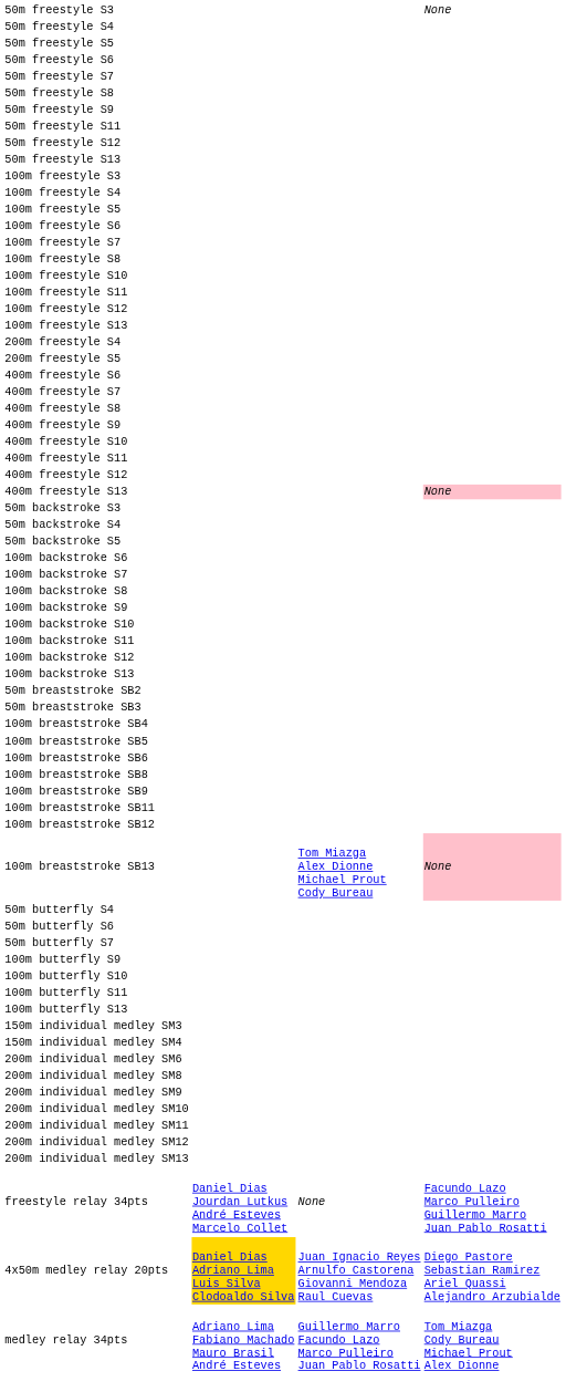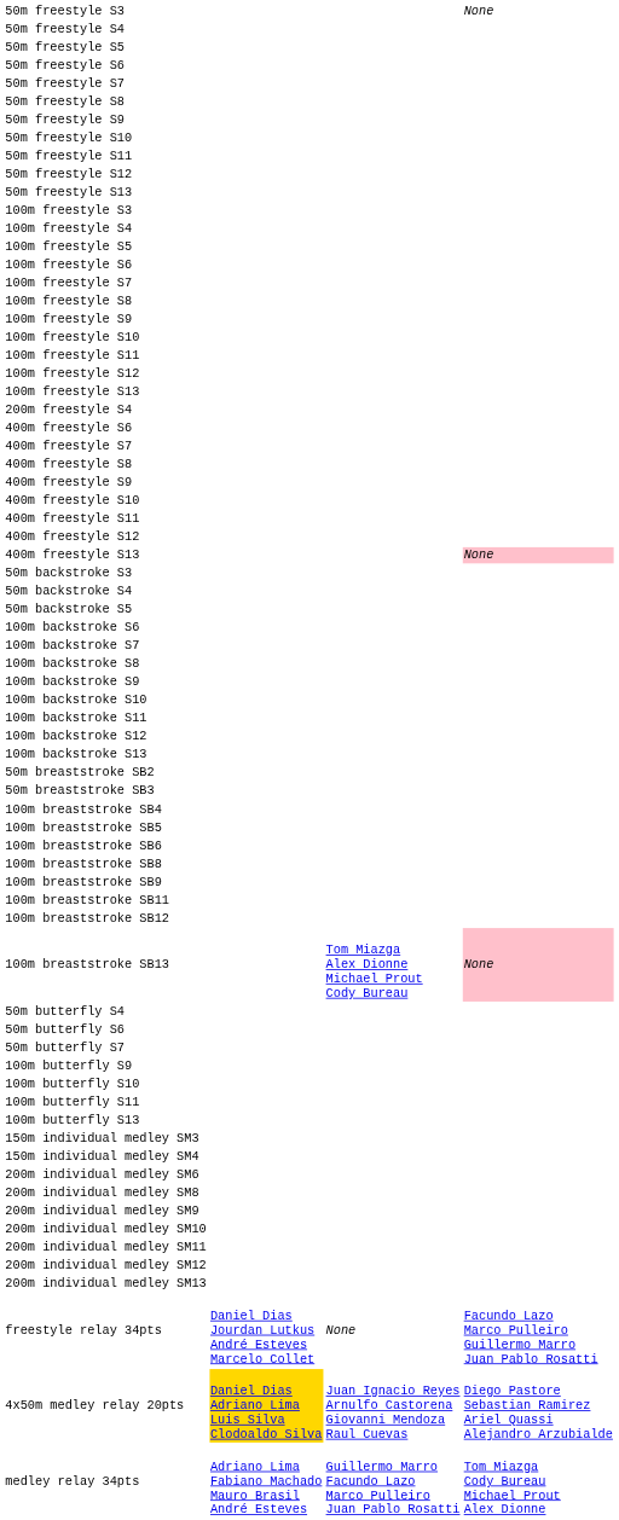 <table>
 <tr>
 <td>50m freestyle S3</td>
 <td></td>
 <td></td>
 <td><em>None</em></td>
 </tr>
 <tr>
 <td>50m freestyle S4</td>
 <td></td>
 <td></td>
 <td></td>
 </tr>
 <tr>
 <td>50m freestyle S5</td>
 <td></td>
 <td></td>
 <td></td>
 </tr>
 <tr>
 <td>50m freestyle S6</td>
 <td></td>
 <td></td>
 <td></td>
 </tr>
 <tr>
 <td>50m freestyle S7</td>
 <td></td>
 <td></td>
 <td></td>
 </tr>
 <tr>
 <td>50m freestyle S8</td>
 <td></td>
 <td></td>
 <td></td>
 </tr>
 <tr>
 <td>50m freestyle S9</td>
+<td></td>
+<td></td>
+<td></td>
+</tr>
+<tr>
+<td>50m freestyle S10</td>
 <td></td>
 <td></td>
 <td></td>
 </tr>
 <tr>
 <td>50m freestyle S11</td>
 <td></td>
 <td></td>
 <td></td>
 </tr>
 <tr>
 <td>50m freestyle S12</td>
 <td></td>
 <td></td>
 <td></td>
 </tr>
 <tr>
 <td>50m freestyle S13</td>
 <td></td>
 <td></td>
 <td></td>
 </tr>
 <tr>
 <td>100m freestyle S3</td>
 <td></td>
 <td></td>
 <td></td>
 </tr>
 <tr>
 <td>100m freestyle S4</td>
 <td></td>
 <td></td>
 <td></td>
 </tr>
 <tr>
 <td>100m freestyle S5</td>
 <td></td>
 <td></td>
 <td></td>
 </tr>
 <tr>
 <td>100m freestyle S6</td>
 <td></td>
 <td></td>
 <td></td>
 </tr>
 <tr>
 <td>100m freestyle S7</td>
 <td></td>
 <td></td>
 <td></td>
 </tr>
 <tr>
 <td>100m freestyle S8</td>
 <td></td>
 <td></td>
 <td></td>
 </tr>
 <tr>
+<td>100m freestyle S9</td>
+<td></td>
+<td></td>
+<td></td>
+</tr>
+<tr>
 <td>100m freestyle S10</td>
 <td></td>
 <td></td>
 <td></td>
 </tr>
 <tr>
 <td>100m freestyle S11</td>
 <td></td>
 <td></td>
 <td></td>
 </tr>
 <tr>
 <td>100m freestyle S12</td>
 <td></td>
 <td></td>
 <td></td>
 </tr>
 <tr>
 <td>100m freestyle S13</td>
 <td></td>
 <td></td>
 <td></td>
 </tr>
 <tr>
 <td>200m freestyle S4</td>
-<td></td>
-<td></td>
-<td></td>
-</tr>
-<tr>
-<td>200m freestyle S5</td>
 <td></td>
 <td></td>
 <td></td>
 </tr>
 <tr>
 <td>400m freestyle S6</td>
 <td></td>
 <td></td>
 <td></td>
 </tr>
 <tr>
 <td>400m freestyle S7</td>
 <td></td>
 <td></td>
 <td></td>
 </tr>
 <tr>
 <td>400m freestyle S8</td>
 <td></td>
 <td></td>
 <td></td>
 </tr>
 <tr>
 <td>400m freestyle S9</td>
 <td></td>
 <td></td>
 <td></td>
 </tr>
 <tr>
 <td>400m freestyle S10</td>
 <td></td>
 <td></td>
 <td></td>
 </tr>
 <tr>
 <td>400m freestyle S11</td>
 <td></td>
 <td></td>
 <td></td>
 </tr>
 <tr>
 <td>400m freestyle S12</td>
 <td></td>
 <td></td>
 <td></td>
 </tr>
 <tr>
 <td>400m freestyle S13</td>
 <td></td>
 <td></td>
 <td style="background: pink;"><em>None</em></td>
 </tr>
 <tr>
 <td>50m backstroke S3</td>
 <td></td>
 <td></td>
 <td></td>
 </tr>
 <tr>
 <td>50m backstroke S4</td>
 <td></td>
 <td></td>
 <td></td>
 </tr>
 <tr>
 <td>50m backstroke S5</td>
 <td></td>
 <td></td>
 <td></td>
 </tr>
 <tr>
 <td>100m backstroke S6</td>
 <td></td>
 <td></td>
 <td></td>
 </tr>
 <tr>
 <td>100m backstroke S7</td>
 <td></td>
 <td></td>
 <td></td>
 </tr>
 <tr>
 <td>100m backstroke S8</td>
 <td></td>
 <td></td>
 <td></td>
 </tr>
 <tr>
 <td>100m backstroke S9</td>
 <td></td>
 <td></td>
 <td></td>
 </tr>
 <tr>
 <td>100m backstroke S10</td>
 <td></td>
 <td></td>
 <td></td>
 </tr>
 <tr>
 <td>100m backstroke S11</td>
 <td></td>
 <td></td>
 <td></td>
 </tr>
 <tr>
 <td>100m backstroke S12</td>
 <td></td>
 <td></td>
 <td></td>
 </tr>
 <tr>
 <td>100m backstroke S13</td>
 <td></td>
 <td></td>
 <td></td>
 </tr>
 <tr>
 <td>50m breaststroke SB2</td>
 <td></td>
 <td></td>
 <td></td>
 </tr>
 <tr>
 <td>50m breaststroke SB3</td>
 <td></td>
 <td></td>
 <td></td>
 </tr>
 <tr>
 <td>100m breaststroke SB4</td>
 <td></td>
 <td></td>
 <td></td>
 </tr>
 <tr>
 <td>100m breaststroke SB5</td>
 <td></td>
 <td></td>
 <td></td>
 </tr>
 <tr>
 <td>100m breaststroke SB6</td>
 <td></td>
 <td></td>
 <td></td>
 </tr>
 <tr>
 <td>100m breaststroke SB8</td>
 <td></td>
 <td></td>
 <td></td>
 </tr>
 <tr>
 <td>100m breaststroke SB9</td>
 <td></td>
 <td></td>
 <td></td>
 </tr>
 <tr>
 <td>100m breaststroke SB11</td>
 <td></td>
 <td></td>
 <td></td>
 </tr>
 <tr>
 <td>100m breaststroke SB12</td>
 <td></td>
 <td></td>
 <td></td>
 </tr>
 <tr>
 <td>100m breaststroke SB13</td>
 <td></td>
 <td><br><a href='#'>Tom Miazga</a><br><a href='#'>Alex Dionne</a><br><a href='#'>Michael Prout</a><br><a href='#'>Cody Bureau</a></td>
 <td style="background: pink;"><em>None</em></td>
 </tr>
 <tr>
 <td>50m butterfly S4</td>
 <td></td>
 <td></td>
 <td></td>
 </tr>
 <tr>
 <td>50m butterfly S6</td>
 <td></td>
 <td></td>
 <td></td>
 </tr>
 <tr>
 <td>50m butterfly S7</td>
 <td></td>
 <td></td>
 <td></td>
 </tr>
 <tr>
 <td>100m butterfly S9</td>
 <td></td>
 <td></td>
 <td></td>
 </tr>
 <tr>
 <td>100m butterfly S10</td>
 <td></td>
 <td></td>
 <td></td>
 </tr>
 <tr>
 <td>100m butterfly S11</td>
 <td></td>
 <td></td>
 <td></td>
 </tr>
 <tr>
 <td>100m butterfly S13</td>
 <td></td>
 <td></td>
 <td></td>
 </tr>
 <tr>
 <td>150m individual medley SM3</td>
 <td></td>
 <td></td>
 <td></td>
 </tr>
 <tr>
 <td>150m individual medley SM4</td>
 <td></td>
 <td></td>
 <td></td>
 </tr>
 <tr>
 <td>200m individual medley SM6</td>
 <td></td>
 <td></td>
 <td></td>
 </tr>
 <tr>
 <td>200m individual medley SM8</td>
 <td></td>
 <td></td>
 <td></td>
 </tr>
 <tr>
 <td>200m individual medley SM9</td>
 <td></td>
 <td></td>
 <td></td>
 </tr>
 <tr>
 <td>200m individual medley SM10</td>
 <td></td>
 <td></td>
 <td></td>
 </tr>
 <tr>
 <td>200m individual medley SM11</td>
 <td></td>
 <td></td>
 <td></td>
 </tr>
 <tr>
 <td>200m individual medley SM12</td>
 <td></td>
 <td></td>
 <td></td>
 </tr>
 <tr>
 <td>200m individual medley SM13</td>
 <td></td>
 <td></td>
 <td></td>
 </tr>
 <tr>
 <td> freestyle relay 34pts</td>
 <td><br><a href='#'>Daniel Dias</a><br><a href='#'>Jourdan Lutkus</a><br><a href='#'>André Esteves</a><br><a href='#'>Marcelo Collet</a></td>
 <td><em>None</em></td>
 <td><br><a href='#'>Facundo Lazo</a><br><a href='#'>Marco Pulleiro</a><br><a href='#'>Guillermo Marro</a><br><a href='#'>Juan Pablo Rosatti</a></td>
 </tr>
 <tr>
 <td>4x50m medley relay 20pts</td>
 <td style="background: gold;"><br><a href='#'>Daniel Dias</a><br><a href='#'>Adriano Lima</a><br><a href='#'>Luis Silva</a><br><a href='#'>Clodoaldo Silva</a></td>
 <td><br><a href='#'>Juan Ignacio Reyes</a><br><a href='#'>Arnulfo Castorena</a><br><a href='#'>Giovanni Mendoza</a><br><a href='#'>Raul Cuevas</a></td>
 <td><br><a href='#'>Diego Pastore</a><br><a href='#'>Sebastian Ramirez</a><br><a href='#'>Ariel Quassi</a><br><a href='#'>Alejandro Arzubialde</a></td>
 </tr>
 <tr>
 <td> medley relay 34pts</td>
 <td><br><a href='#'>Adriano Lima</a><br><a href='#'>Fabiano Machado</a><br><a href='#'>Mauro Brasil</a><br><a href='#'>André Esteves</a></td>
 <td><br><a href='#'>Guillermo Marro</a><br><a href='#'>Facundo Lazo</a><br><a href='#'>Marco Pulleiro</a><br><a href='#'>Juan Pablo Rosatti</a></td>
 <td><br><a href='#'>Tom Miazga</a><br><a href='#'>Cody Bureau</a><br><a href='#'>Michael Prout</a><br><a href='#'>Alex Dionne</a></td>
 </tr>
 </table>
